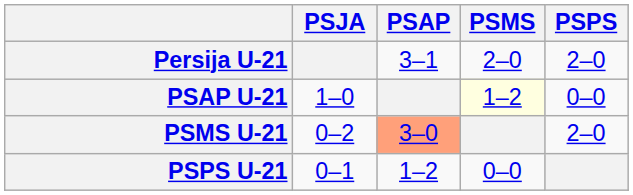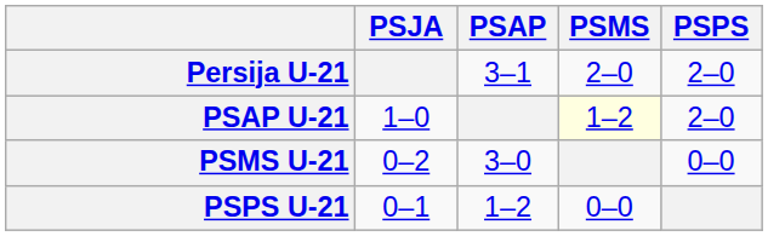 <table class="wikitable" style="text-align:center">
 <tr>
 <th width="190"> </th>
 <th width="50"><a href='#'>PSJA</a></th>
 <th width="50"><a href='#'>PSAP</a></th>
 <th width="50"><a href='#'>PSMS</a></th>
 <th width="50"><a href='#'>PSPS</a></th>
 </tr>
 <tr>
 <th style="text-align:right;"><a href='#'>Persija U-21</a></th>
 <th></th>
 <td><a href='#'>3–1</a></td>
 <td><a href='#'>2–0</a></td>
 <td><a href='#'>2–0</a></td>
 </tr>
 <tr>
 <th style="text-align:right;"><a href='#'>PSAP U-21</a></th>
 <td><a href='#'>1–0</a></td>
 <th></th>
 <td style="background: lightyellow;"><a href='#'>1–2</a></td>
-<td><a href='#'>0–0</a></td>
+<td><a href='#'>2–0</a></td>
 </tr>
 <tr>
 <th style="text-align:right;"><a href='#'>PSMS U-21</a></th>
 <td><a href='#'>0–2</a></td>
-<td style="background: lightsalmon;"><a href='#'>3–0</a></td>
+<td><a href='#'>3–0</a></td>
 <th></th>
-<td><a href='#'>2–0</a></td>
+<td><a href='#'>0–0</a></td>
 </tr>
 <tr>
 <th style="text-align:right;"><a href='#'>PSPS U-21</a></th>
 <td><a href='#'>0–1</a></td>
 <td><a href='#'>1–2</a></td>
 <td><a href='#'>0–0</a></td>
 <th></th>
 </tr>
 </table>
